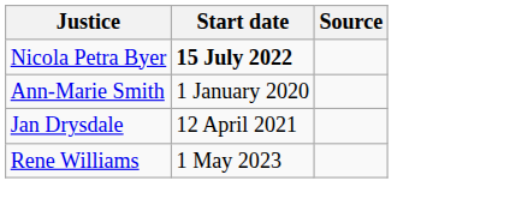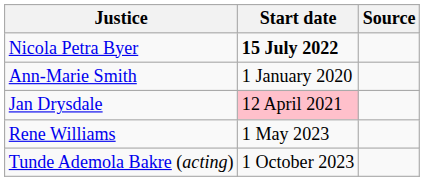 <table class="wikitable">
 <tr>
 <th>Justice</th>
 <th>Start date</th>
 <th>Source</th>
 </tr>
 <tr>
 <td><a href='#'>Nicola Petra Byer</a></td>
 <td><strong>15 July 2022</strong></td>
 <td></td>
 </tr>
 <tr>
 <td><a href='#'>Ann-Marie Smith</a></td>
 <td>1 January 2020</td>
 <td></td>
 </tr>
 <tr>
 <td><a href='#'>Jan Drysdale</a></td>
-<td>12 April 2021</td>
+<td style="background: pink;">12 April 2021</td>
 <td></td>
 </tr>
 <tr>
 <td><a href='#'>Rene Williams</a></td>
 <td>1 May 2023</td>
 <td></td>
 </tr>
+<tr>
+<td><a href='#'>Tunde Ademola Bakre</a> (<em>acting</em>)</td>
+<td>1 October 2023</td>
+<td></td>
+</tr>
 </table>
